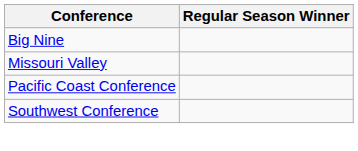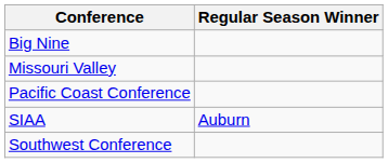 <table class="wikitable">
 <tr>
 <th>Conference</th>
 <th>Regular Season Winner</th>
 </tr>
 <tr>
 <td><a href='#'>Big Nine</a></td>
 <td></td>
 </tr>
 <tr>
 <td><a href='#'>Missouri Valley</a></td>
 <td><br></td>
 </tr>
 <tr>
 <td><a href='#'>Pacific Coast Conference</a></td>
 <td></td>
 </tr>
 <tr>
+<td><a href='#'>SIAA</a></td>
+<td><a href='#'>Auburn</a></td>
+</tr>
+<tr>
 <td><a href='#'>Southwest Conference</a></td>
 <td></td>
 </tr>
 </table>
